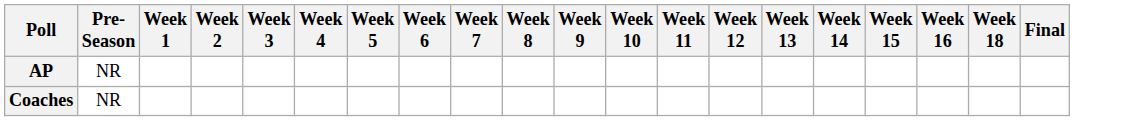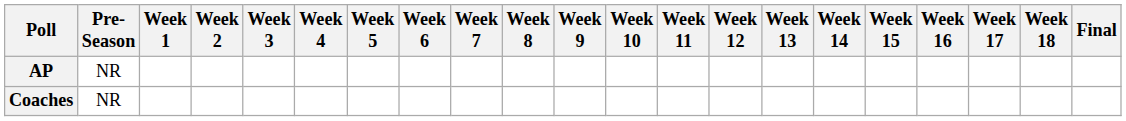 <table class="wikitable" style="white-space:nowrap;font-size:90%">
 <tr>
 <th>Poll</th>
 <th>Pre-<br>Season</th>
 <th>Week<br>1</th>
 <th>Week<br>2</th>
 <th>Week<br>3</th>
 <th>Week<br>4</th>
 <th>Week<br>5</th>
 <th>Week<br>6</th>
 <th>Week<br>7</th>
 <th>Week<br>8</th>
 <th>Week<br>9</th>
 <th>Week<br>10</th>
 <th>Week<br>11</th>
 <th>Week<br>12</th>
 <th>Week<br>13</th>
 <th>Week<br>14</th>
 <th>Week<br>15</th>
 <th>Week<br>16</th>
+<th>Week<br>17</th>
 <th>Week<br>18</th>
 <th>Final</th>
 </tr>
 <tr style="text-align:center;">
 <th>AP</th>
 <td style="background:#FFF;">NR</td>
+<td style="background:#FFF;"></td>
 <td style="background:#FFF;"></td>
 <td style="background:#FFF;"></td>
 <td style="background:#FFF;"></td>
 <td style="background:#FFF;"></td>
 <td style="background:#FFF;"></td>
 <td style="background:#FFF;"></td>
 <td style="background:#FFF;"></td>
 <td style="background:#FFF;"></td>
 <td style="background:#FFF;"></td>
 <td style="background:#FFF;"></td>
 <td style="background:#FFF;"></td>
 <td style="background:#FFF;"></td>
 <td style="background:#FFF;"></td>
 <td style="background:#FFF;"></td>
 <td style="background:#FFF;"></td>
 <td style="background:#FFF;"></td>
 <td style="background:#FFF;"></td>
 <td style="background:#FFF;"></td>
 </tr>
 <tr style="text-align:center;">
 <th>Coaches</th>
 <td style="background:#FFF;">NR</td>
 <td style="background:#FFF;"></td>
 <td style="background:#FFF;"></td>
 <td style="background:#FFF;"></td>
 <td style="background:#FFF;"></td>
 <td style="background:#FFF;"></td>
 <td style="background:#FFF;"></td>
 <td style="background:#FFF;"></td>
 <td style="background:#FFF;"></td>
 <td style="background:#FFF;"></td>
 <td style="background:#FFF;"></td>
 <td style="background:#FFF;"></td>
 <td style="background:#FFF;"></td>
 <td style="background:#FFF;"></td>
 <td style="background:#FFF;"></td>
 <td style="background:#FFF;"></td>
 <td style="background:#FFF;"></td>
 <td style="background:#FFF;"></td>
 <td style="background:#FFF;"></td>
+<td style="background:#FFF;"></td>
 </tr>
 </table>
